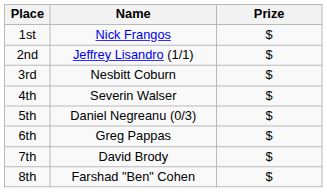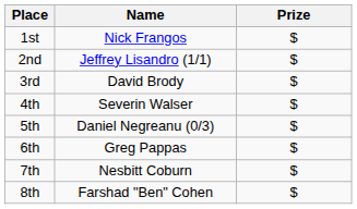 <table class="wikitable" style="text-align:center">
 <tr>
 <th width="50">Place</th>
 <th width="200">Name</th>
 <th width="125">Prize</th>
 </tr>
 <tr>
 <td>1st</td>
 <td><a href='#'>Nick Frangos</a></td>
 <td>$</td>
 </tr>
 <tr>
 <td>2nd</td>
 <td><a href='#'>Jeffrey Lisandro</a> (1/1)</td>
 <td>$</td>
 </tr>
 <tr>
 <td>3rd</td>
-<td>Nesbitt Coburn</td>
+<td>David Brody</td>
 <td>$</td>
 </tr>
 <tr>
 <td>4th</td>
 <td>Severin Walser</td>
 <td>$</td>
 </tr>
 <tr>
 <td>5th</td>
 <td>Daniel Negreanu (0/3)</td>
 <td>$</td>
 </tr>
 <tr>
 <td>6th</td>
 <td>Greg Pappas</td>
 <td>$</td>
 </tr>
 <tr>
 <td>7th</td>
-<td>David Brody</td>
+<td>Nesbitt Coburn</td>
 <td>$</td>
 </tr>
 <tr>
 <td>8th</td>
 <td>Farshad "Ben" Cohen</td>
 <td>$</td>
 </tr>
 </table>
